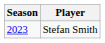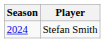 <table class="wikitable">
 <tr>
 <th>Season</th>
 <th>Player</th>
 </tr>
 <tr>
-<td><a href='#'>2023</a></td>
+<td><a href='#'>2024</a></td>
 <td>Stefan Smith</td>
 </tr>
 </table>
